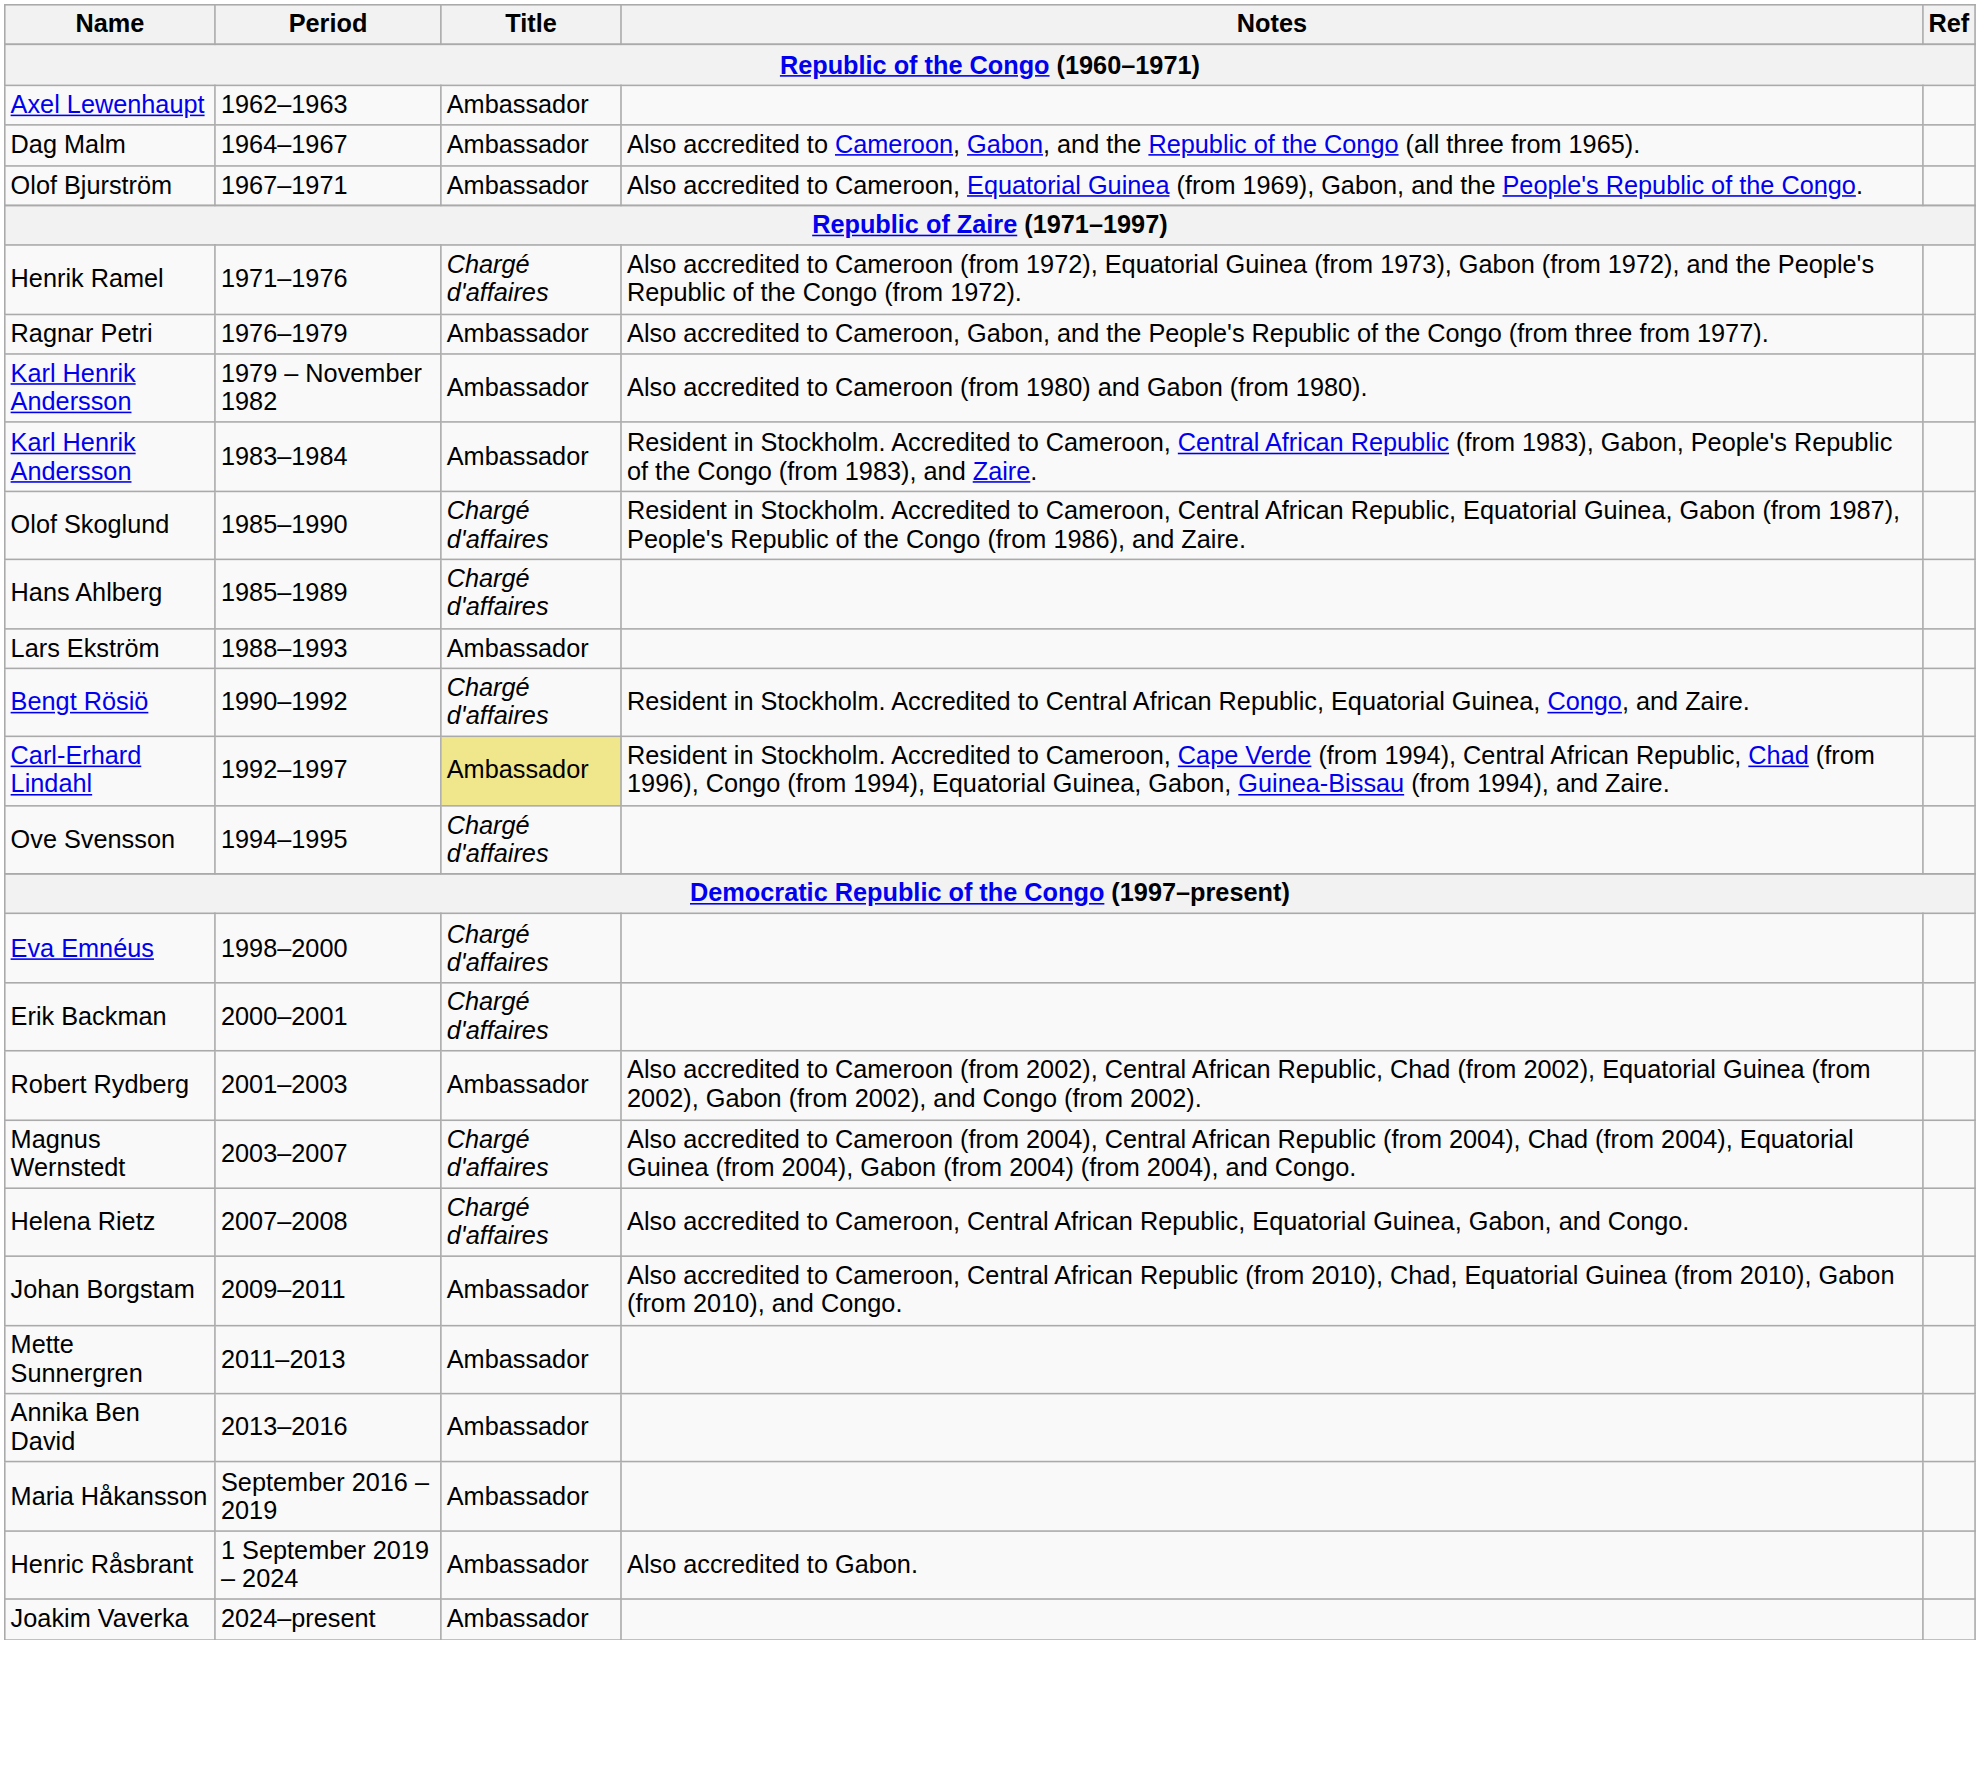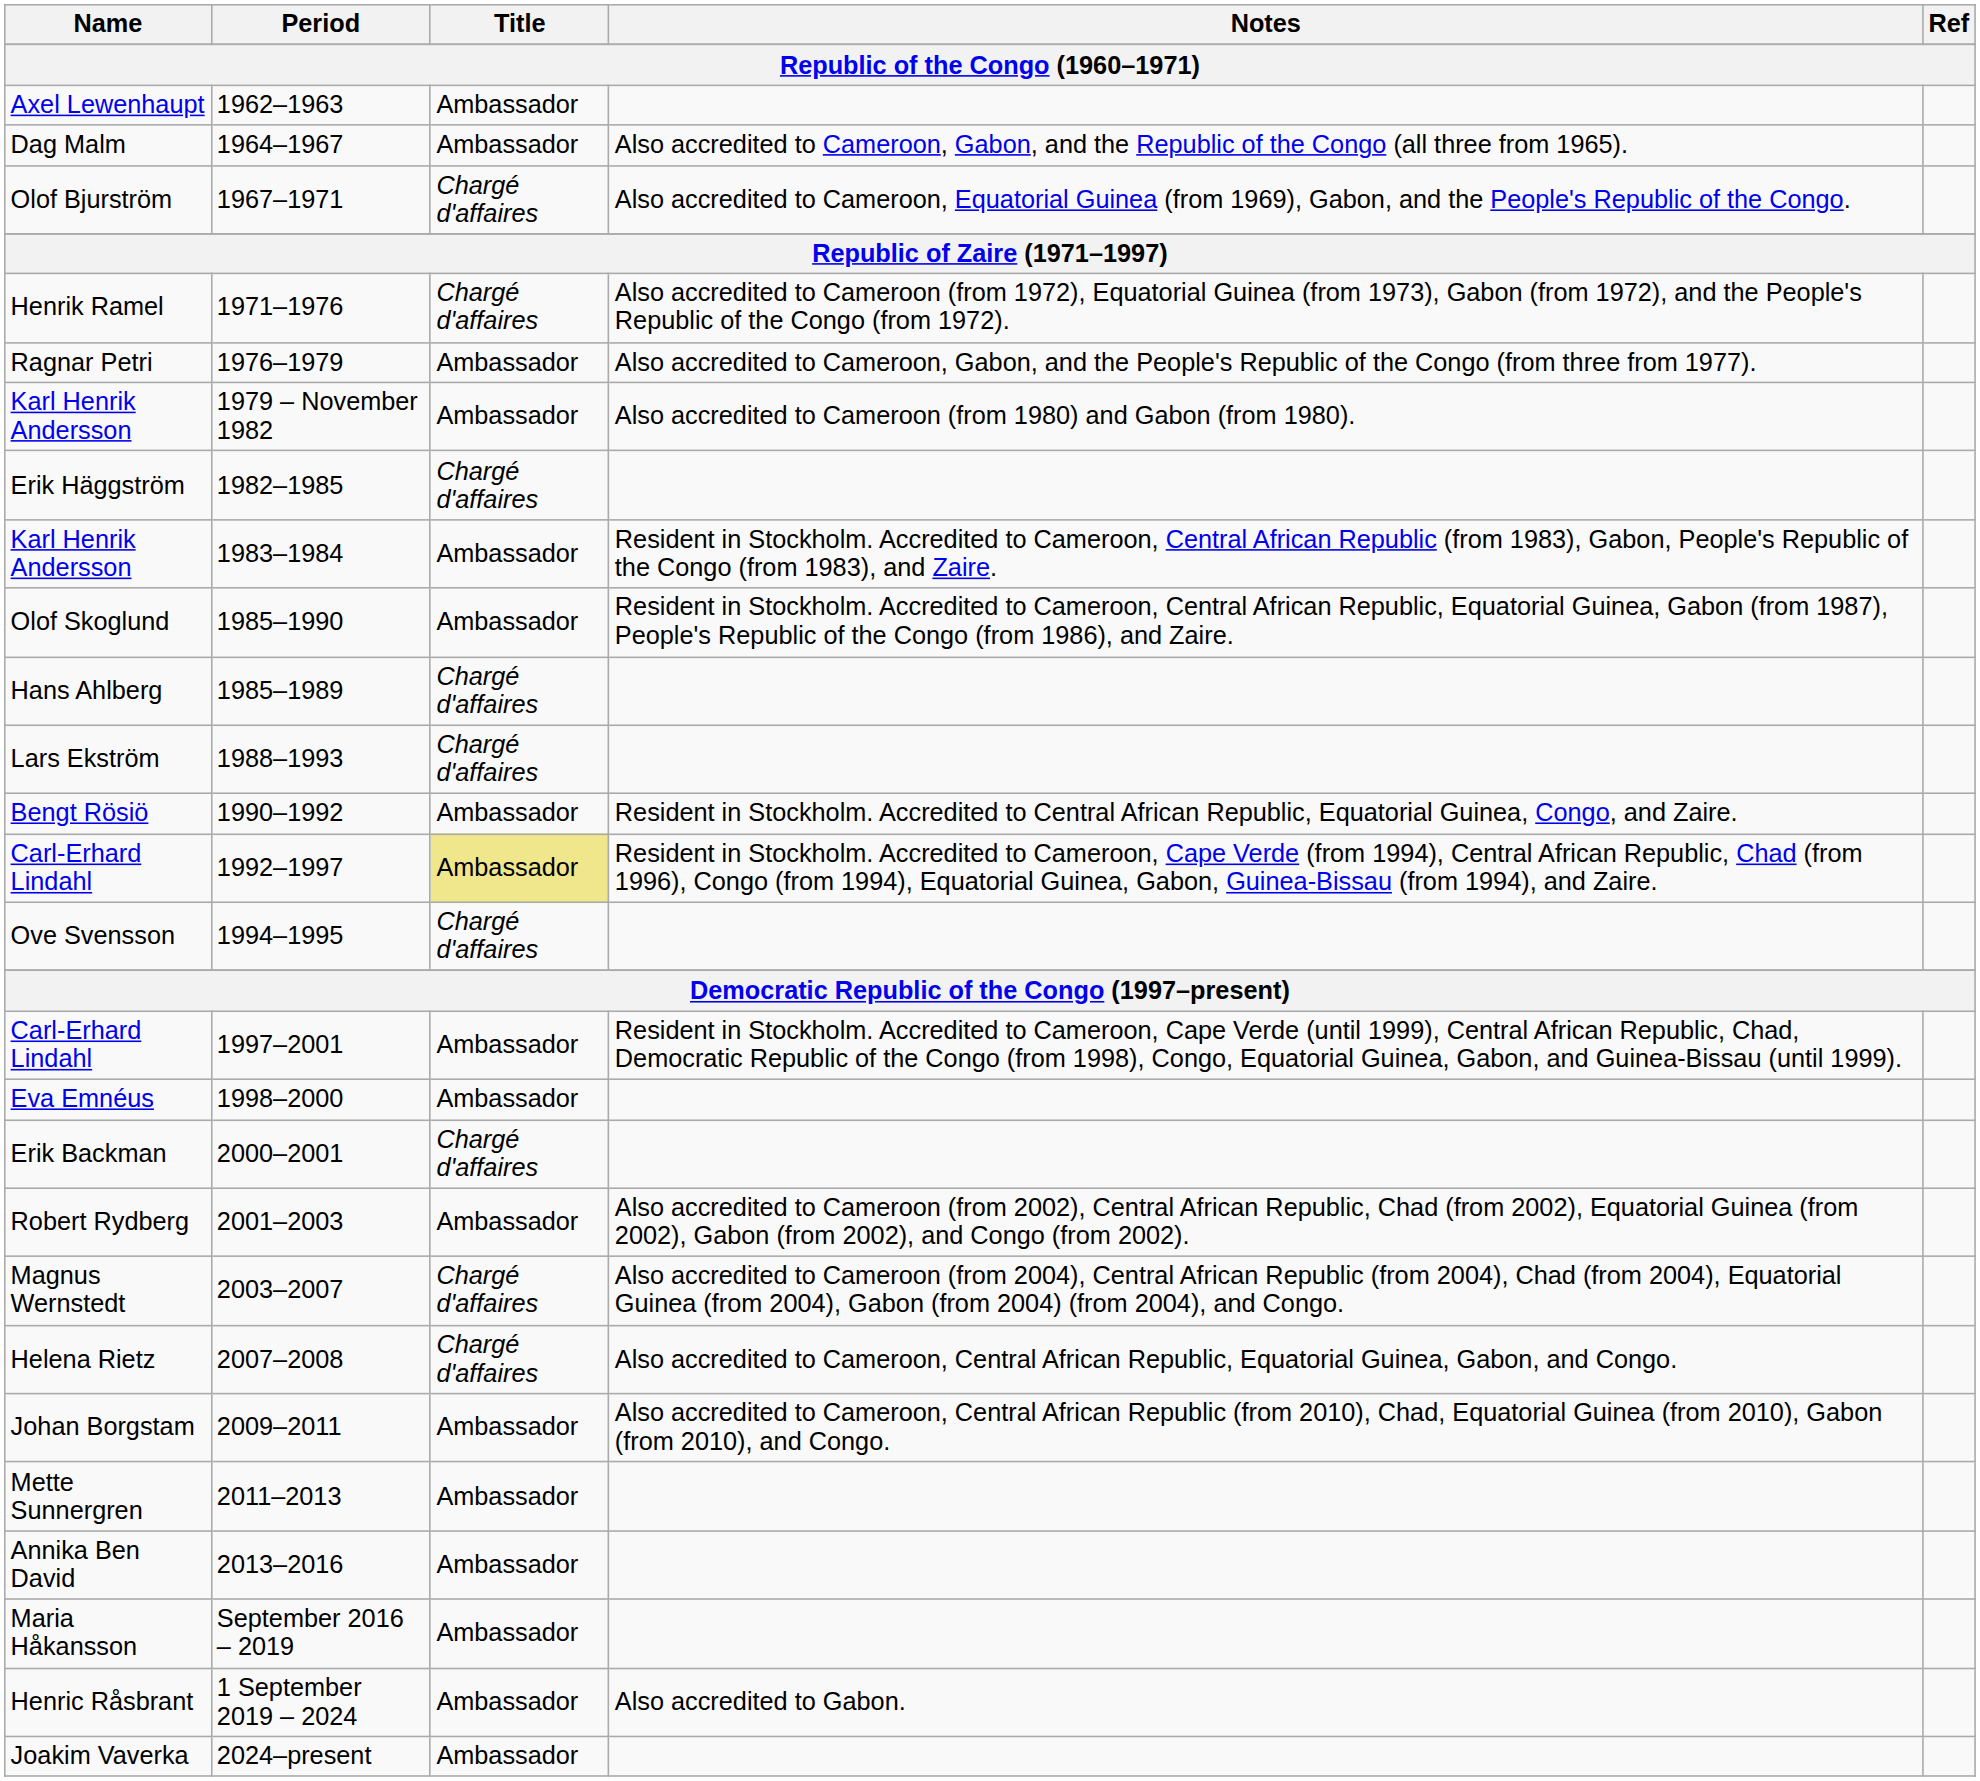 <table class="wikitable">
 <tr>
 <th>Name</th>
 <th>Period</th>
 <th>Title</th>
 <th>Notes</th>
 <th>Ref</th>
 </tr>
 <tr>
 </tr>
 <tr style="text-align:center;">
 <th colspan=5><a href='#'>Republic of the Congo</a> (1960–1971)</th>
 </tr>
 <tr>
 <td><a href='#'>Axel Lewenhaupt</a></td>
 <td>1962–1963</td>
 <td>Ambassador</td>
 <td></td>
 <td></td>
 </tr>
 <tr>
 <td>Dag Malm</td>
 <td>1964–1967</td>
 <td>Ambassador</td>
 <td>Also accredited to <a href='#'>Cameroon</a>, <a href='#'>Gabon</a>, and the <a href='#'>Republic of the Congo</a> (all three from 1965).</td>
 <td></td>
 </tr>
 <tr>
 <td>Olof Bjurström</td>
 <td>1967–1971</td>
-<td>Ambassador</td>
+<td><em>Chargé d'affaires</em></td>
 <td>Also accredited to Cameroon, <a href='#'>Equatorial Guinea</a> (from 1969), Gabon, and the <a href='#'>People's Republic of the Congo</a>.</td>
 <td></td>
 </tr>
 <tr>
 </tr>
 <tr style="text-align:center;">
 <th colspan=5><a href='#'>Republic of Zaire</a> (1971–1997)</th>
 </tr>
 <tr>
 <td>Henrik Ramel</td>
 <td>1971–1976</td>
 <td><em>Chargé d'affaires</em></td>
 <td>Also accredited to Cameroon (from 1972), Equatorial Guinea (from 1973), Gabon (from 1972), and the People's Republic of the Congo (from 1972).</td>
 <td></td>
 </tr>
 <tr>
 <td>Ragnar Petri</td>
 <td>1976–1979</td>
 <td>Ambassador</td>
 <td>Also accredited to Cameroon, Gabon, and the People's Republic of the Congo (from three from 1977).</td>
 <td></td>
 </tr>
 <tr>
 <td><a href='#'>Karl Henrik Andersson</a></td>
 <td>1979 – November 1982</td>
 <td>Ambassador</td>
 <td>Also accredited to Cameroon (from 1980) and Gabon (from 1980).</td>
 <td></td>
 </tr>
 <tr>
+<td>Erik Häggström</td>
+<td>1982–1985</td>
+<td><em>Chargé d'affaires</em></td>
+<td></td>
+<td></td>
+</tr>
+<tr>
 <td><a href='#'>Karl Henrik Andersson</a></td>
 <td>1983–1984</td>
 <td>Ambassador</td>
 <td>Resident in Stockholm. Accredited to Cameroon, <a href='#'>Central African Republic</a> (from 1983), Gabon, People's Republic of the Congo (from 1983), and <a href='#'>Zaire</a>.</td>
 <td></td>
 </tr>
 <tr>
 <td>Olof Skoglund</td>
 <td>1985–1990</td>
-<td><em>Chargé d'affaires</em></td>
+<td>Ambassador</td>
 <td>Resident in Stockholm. Accredited to Cameroon, Central African Republic, Equatorial Guinea, Gabon (from 1987), People's Republic of the Congo (from 1986), and Zaire.</td>
 <td></td>
 </tr>
 <tr>
 <td>Hans Ahlberg</td>
 <td>1985–1989</td>
 <td><em>Chargé d'affaires</em></td>
 <td></td>
 <td></td>
 </tr>
 <tr>
 <td>Lars Ekström</td>
 <td>1988–1993</td>
-<td>Ambassador</td>
+<td><em>Chargé d'affaires</em></td>
 <td></td>
 <td></td>
 </tr>
 <tr>
 <td><a href='#'>Bengt Rösiö</a></td>
 <td>1990–1992</td>
-<td><em>Chargé d'affaires</em></td>
+<td>Ambassador</td>
 <td>Resident in Stockholm. Accredited to Central African Republic, Equatorial Guinea, <a href='#'>Congo</a>, and Zaire.</td>
 <td></td>
 </tr>
 <tr>
 <td><a href='#'>Carl-Erhard Lindahl</a></td>
 <td>1992–1997</td>
 <td style="background: khaki;">Ambassador</td>
 <td>Resident in Stockholm. Accredited to Cameroon, <a href='#'>Cape Verde</a> (from 1994), Central African Republic, <a href='#'>Chad</a> (from 1996), Congo (from 1994), Equatorial Guinea, Gabon, <a href='#'>Guinea-Bissau</a> (from 1994), and Zaire.</td>
 <td></td>
 </tr>
 <tr>
 <td>Ove Svensson</td>
 <td>1994–1995</td>
 <td><em>Chargé d'affaires</em></td>
 <td></td>
 <td></td>
 </tr>
 <tr>
 </tr>
 <tr style="text-align:center;">
 <th colspan=5><a href='#'>Democratic Republic of the Congo</a> (1997–present)</th>
 </tr>
 <tr>
+<td><a href='#'>Carl-Erhard Lindahl</a></td>
+<td>1997–2001</td>
+<td>Ambassador</td>
+<td>Resident in Stockholm. Accredited to Cameroon, Cape Verde (until 1999), Central African Republic, Chad, Democratic Republic of the Congo (from 1998), Congo, Equatorial Guinea, Gabon, and Guinea-Bissau (until 1999).</td>
+<td></td>
+</tr>
+<tr>
 <td><a href='#'>Eva Emnéus</a></td>
 <td>1998–2000</td>
-<td><em>Chargé d'affaires</em></td>
+<td>Ambassador</td>
 <td></td>
 <td></td>
 </tr>
 <tr>
 <td>Erik Backman</td>
 <td>2000–2001</td>
 <td><em>Chargé d'affaires</em></td>
 <td></td>
 <td></td>
 </tr>
 <tr>
 <td>Robert Rydberg</td>
 <td>2001–2003</td>
 <td>Ambassador</td>
 <td>Also accredited to Cameroon (from 2002), Central African Republic, Chad (from 2002), Equatorial Guinea (from 2002), Gabon (from 2002), and Congo (from 2002).</td>
 <td></td>
 </tr>
 <tr>
 <td>Magnus Wernstedt</td>
 <td>2003–2007</td>
 <td><em>Chargé d'affaires</em></td>
 <td>Also accredited to Cameroon (from 2004), Central African Republic (from 2004), Chad (from 2004), Equatorial Guinea (from 2004), Gabon (from 2004) (from 2004), and Congo.</td>
 <td></td>
 </tr>
 <tr>
 <td>Helena Rietz</td>
 <td>2007–2008</td>
 <td><em>Chargé d'affaires</em></td>
 <td>Also accredited to Cameroon, Central African Republic, Equatorial Guinea, Gabon, and Congo.</td>
 <td></td>
 </tr>
 <tr>
 <td>Johan Borgstam</td>
 <td>2009–2011</td>
 <td>Ambassador</td>
 <td>Also accredited to Cameroon, Central African Republic (from 2010), Chad, Equatorial Guinea (from 2010), Gabon (from 2010), and Congo.</td>
 <td></td>
 </tr>
 <tr>
 <td>Mette Sunnergren</td>
 <td>2011–2013</td>
 <td>Ambassador</td>
 <td></td>
 <td></td>
 </tr>
 <tr>
 <td>Annika Ben David</td>
 <td>2013–2016</td>
 <td>Ambassador</td>
 <td></td>
 <td></td>
 </tr>
 <tr>
 <td>Maria Håkansson</td>
 <td>September 2016 – 2019</td>
 <td>Ambassador</td>
 <td></td>
 <td></td>
 </tr>
 <tr>
 <td>Henric Råsbrant</td>
 <td>1 September 2019 – 2024</td>
 <td>Ambassador</td>
 <td>Also accredited to Gabon.</td>
 <td></td>
 </tr>
 <tr>
 <td>Joakim Vaverka</td>
 <td>2024–present</td>
 <td>Ambassador</td>
 <td></td>
 <td></td>
 </tr>
 </table>
